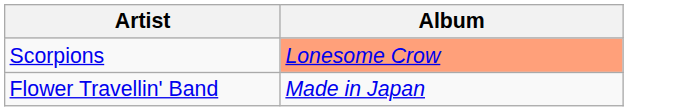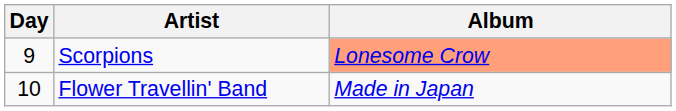 <table class="wikitable" border="1">
 <tr>
+<th>Day</th>
 <th width="200">Artist</th>
 <th width="250">Album</th>
 </tr>
 <tr>
+<td style="text-align:center;" rowspan="1">9</td>
 <td><a href='#'>Scorpions</a></td>
 <td style="background: lightsalmon;"><em><a href='#'>Lonesome Crow</a></em></td>
 </tr>
 <tr>
+<td style="text-align:center;" rowspan="1">10</td>
 <td><a href='#'>Flower Travellin' Band</a></td>
 <td><em><a href='#'>Made in Japan</a></em></td>
 </tr>
 </table>
